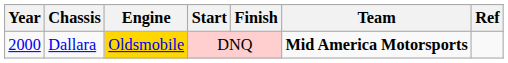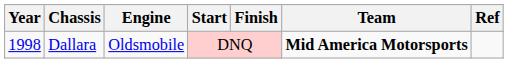 <table class="wikitable" style="font-size: 95%;">
 <tr>
 <th>Year</th>
 <th>Chassis</th>
 <th>Engine</th>
 <th>Start</th>
 <th>Finish</th>
 <th>Team</th>
 <th>Ref</th>
 </tr>
 <tr>
-<td><a href='#'>2000</a></td>
+<td><a href='#'>1998</a></td>
 <td><a href='#'>Dallara</a></td>
-<td style="background: gold;"><a href='#'>Oldsmobile</a></td>
+<td><a href='#'>Oldsmobile</a></td>
 <td colspan=2 align=center style="background:#FFCFCF;">DNQ</td>
 <td><strong>Mid America Motorsports</strong></td>
 <td></td>
 </tr>
 </table>
